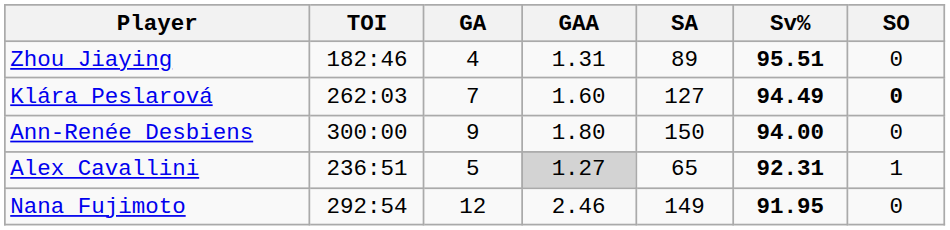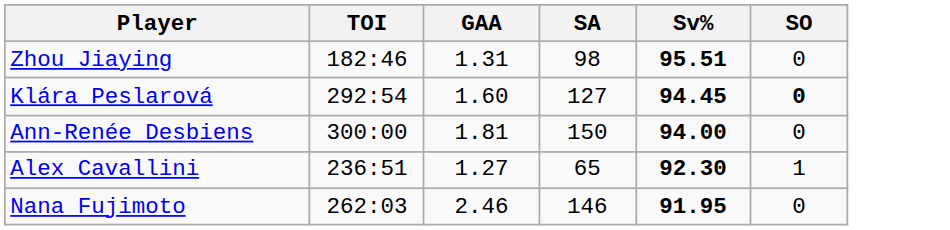 <table class="wikitable sortable" style="text-align:center;">
 <tr>
 <th style="width:170px;">Player</th>
 <th style="width:60px;">TOI</th>
-<th style="width:50px;">GA</th>
 <th style="width:60px;">GAA</th>
 <th style="width:50px;">SA</th>
 <th style="width:60px;">Sv%</th>
 <th style="width:50px;">SO</th>
 </tr>
 <tr>
 <td align=left> <a href='#'>Zhou Jiaying</a></td>
 <td>182:46</td>
-<td>4</td>
 <td>1.31</td>
-<td>89</td>
+<td>98</td>
 <td><strong>95.51</strong></td>
 <td>0</td>
 </tr>
 <tr>
 <td align=left> <a href='#'>Klára Peslarová</a></td>
-<td>262:03</td>
-<td>7</td>
+<td>292:54</td>
 <td>1.60</td>
 <td>127</td>
-<td><strong>94.49</strong></td>
+<td><strong>94.45</strong></td>
 <td><strong>0</strong></td>
 </tr>
 <tr>
 <td align=left> <a href='#'>Ann-Renée Desbiens</a></td>
 <td>300:00</td>
-<td>9</td>
-<td>1.80</td>
+<td>1.81</td>
 <td>150</td>
 <td><strong>94.00</strong></td>
 <td>0</td>
 </tr>
 <tr>
 <td align=left> <a href='#'>Alex Cavallini</a></td>
 <td>236:51</td>
-<td>5</td>
-<td style="background: lightgrey;">1.27</td>
+<td>1.27</td>
 <td>65</td>
-<td><strong>92.31</strong></td>
+<td><strong>92.30</strong></td>
 <td>1</td>
 </tr>
 <tr>
 <td align=left> <a href='#'>Nana Fujimoto</a></td>
-<td>292:54</td>
-<td>12</td>
+<td>262:03</td>
 <td>2.46</td>
-<td>149</td>
+<td>146</td>
 <td><strong>91.95</strong></td>
 <td>0</td>
 </tr>
 </table>
